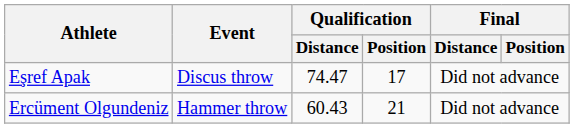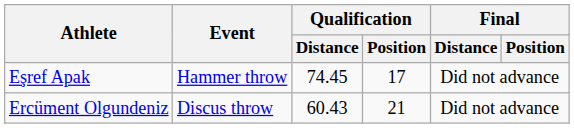 <table class=wikitable style="font-size:90%">
 <tr>
 <th rowspan="2">Athlete</th>
 <th rowspan="2">Event</th>
 <th colspan="2">Qualification</th>
 <th colspan="2">Final</th>
 </tr>
 <tr style="font-size:95%">
 <th>Distance</th>
 <th>Position</th>
 <th>Distance</th>
 <th>Position</th>
 </tr>
 <tr align=center>
 <td align="left"><a href='#'>Eşref Apak</a></td>
-<td align="left"><a href='#'>Discus throw</a></td>
-<td>74.47</td>
+<td align="left"><a href='#'>Hammer throw</a></td>
+<td>74.45</td>
 <td>17</td>
 <td colspan=2>Did not advance</td>
 </tr>
 <tr align=center>
 <td align="left"><a href='#'>Ercüment Olgundeniz</a></td>
-<td align="left"><a href='#'>Hammer throw</a></td>
+<td align="left"><a href='#'>Discus throw</a></td>
 <td>60.43</td>
 <td>21</td>
 <td colspan=2>Did not advance</td>
 </tr>
 </table>
